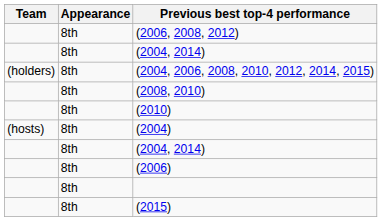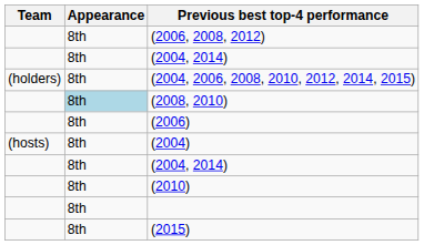 <table class="wikitable sortable" style="text-align: left;">
 <tr>
 <th>Team</th>
 <th data-sort-type="number">Appearance</th>
 <th>Previous best top-4 performance</th>
 </tr>
 <tr>
 <td></td>
 <td>8th</td>
 <td> (<a href='#'>2006</a>, <a href='#'>2008</a>, <a href='#'>2012</a>)</td>
 </tr>
 <tr>
 <td></td>
 <td>8th</td>
 <td> (<a href='#'>2004</a>, <a href='#'>2014</a>)</td>
 </tr>
 <tr>
 <td> (holders)</td>
 <td>8th</td>
 <td> (<a href='#'>2004</a>, <a href='#'>2006</a>, <a href='#'>2008</a>, <a href='#'>2010</a>, <a href='#'>2012</a>, <a href='#'>2014</a>, <a href='#'>2015</a>)</td>
 </tr>
 <tr>
 <td></td>
-<td>8th</td>
+<td style="background: lightblue;">8th</td>
 <td> (<a href='#'>2008</a>, <a href='#'>2010</a>)</td>
 </tr>
 <tr>
 <td></td>
 <td>8th</td>
-<td> (<a href='#'>2010</a>)</td>
+<td> (<a href='#'>2006</a>)</td>
 </tr>
 <tr>
 <td> (hosts)</td>
 <td>8th</td>
 <td> (<a href='#'>2004</a>)</td>
 </tr>
 <tr>
 <td></td>
 <td>8th</td>
 <td> (<a href='#'>2004</a>, <a href='#'>2014</a>)</td>
 </tr>
 <tr>
 <td></td>
 <td>8th</td>
-<td> (<a href='#'>2006</a>)</td>
+<td> (<a href='#'>2010</a>)</td>
 </tr>
 <tr>
 <td></td>
 <td>8th</td>
 <td></td>
 </tr>
 <tr>
 <td></td>
 <td>8th</td>
 <td> (<a href='#'>2015</a>)</td>
 </tr>
 </table>
